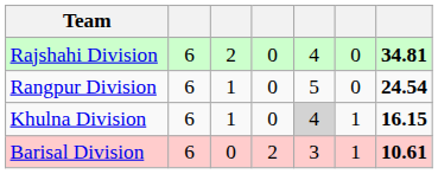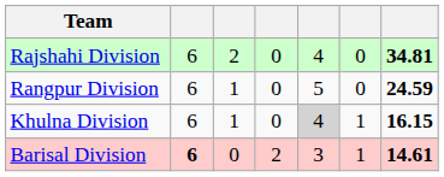 <table class="wikitable" style="text-align:center">
 <tr>
 <th style="width:120px">Team</th>
 <th style="width:25px"></th>
 <th style="width:25px"></th>
 <th style="width:25px"></th>
 <th style="width:25px"></th>
 <th style="width:25px"></th>
 <th style="width:25px"></th>
 </tr>
 <tr style="background:#cfc;">
 <td style="text-align:left"><a href='#'>Rajshahi Division</a></td>
 <td>6</td>
 <td>2</td>
 <td>0</td>
 <td>4</td>
 <td>0</td>
 <td><strong>34.81</strong></td>
 </tr>
 <tr>
 <td style="text-align:left"><a href='#'>Rangpur Division</a></td>
 <td>6</td>
 <td>1</td>
 <td>0</td>
 <td>5</td>
 <td>0</td>
-<td><strong>24.54</strong></td>
+<td><strong>24.59</strong></td>
 </tr>
 <tr>
 <td style="text-align:left"><a href='#'>Khulna Division</a></td>
 <td>6</td>
 <td>1</td>
 <td>0</td>
 <td style="background: lightgrey;">4</td>
 <td>1</td>
 <td><strong>16.15</strong></td>
 </tr>
 <tr style="background:#fcc;">
 <td style="text-align:left"><a href='#'>Barisal Division</a></td>
-<td>6</td>
+<td><strong>6</strong></td>
 <td>0</td>
 <td>2</td>
 <td>3</td>
 <td>1</td>
-<td><strong>10.61</strong></td>
+<td><strong>14.61</strong></td>
 </tr>
 </table>
